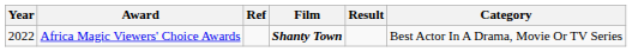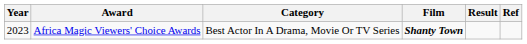 <table class="wikitable">
 <tr>
 <th>Year</th>
 <th>Award</th>
-<th>Ref</th>
+<th>Category</th>
 <th>Film</th>
 <th>Result</th>
-<th>Category</th>
+<th>Ref</th>
 </tr>
 <tr>
-<td>2022</td>
+<td>2023</td>
 <td><a href='#'>Africa Magic Viewers' Choice Awards</a></td>
-<td></td>
+<td>Best Actor In A Drama, Movie Or TV Series</td>
 <td><strong><em>Shanty Town</em></strong></td>
 <td></td>
-<td>Best Actor In A Drama, Movie Or TV Series</td>
+<td></td>
 </tr>
 </table>
